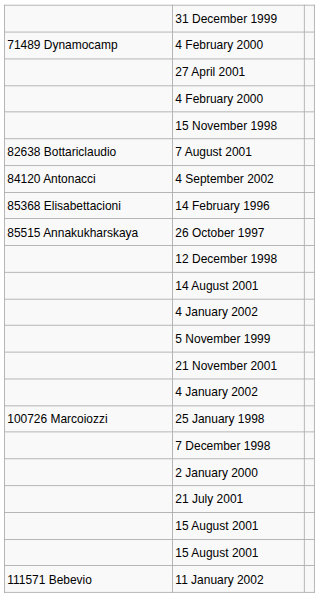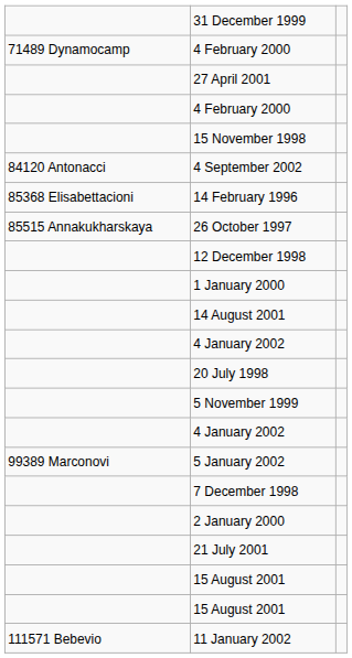 <table class="wikitable" style="font-size: 89%; float: left; width: 26em; margin-right: 1em; height: 700px">
 <tr>
 <td></td>
 <td>31 December 1999</td>
 <td> </td>
 </tr>
 <tr>
 <td>71489 Dynamocamp</td>
 <td>4 February 2000</td>
 <td> </td>
 </tr>
 <tr>
 <td></td>
 <td>27 April 2001</td>
 <td> </td>
 </tr>
 <tr>
 <td></td>
 <td>4 February 2000</td>
 <td> </td>
 </tr>
 <tr>
 <td></td>
 <td>15 November 1998</td>
 <td> </td>
 </tr>
 <tr>
-<td>82638 Bottariclaudio</td>
-<td>7 August 2001</td>
-<td> </td>
-</tr>
-<tr>
 <td>84120 Antonacci</td>
 <td>4 September 2002</td>
 <td> </td>
 </tr>
 <tr>
 <td>85368 Elisabettacioni</td>
 <td>14 February 1996</td>
 <td> </td>
 </tr>
 <tr>
 <td>85515 Annakukharskaya</td>
 <td>26 October 1997</td>
 <td> </td>
 </tr>
 <tr>
 <td></td>
 <td>12 December 1998</td>
 <td> </td>
 </tr>
 <tr>
 <td></td>
+<td>1 January 2000</td>
+<td> </td>
+</tr>
+<tr>
+<td></td>
 <td>14 August 2001</td>
 <td> </td>
 </tr>
 <tr>
 <td></td>
 <td>4 January 2002</td>
 <td> </td>
 </tr>
 <tr>
 <td></td>
-<td>5 November 1999</td>
+<td>20 July 1998</td>
 <td> </td>
 </tr>
 <tr>
 <td></td>
-<td>21 November 2001</td>
+<td>5 November 1999</td>
 <td> </td>
 </tr>
 <tr>
 <td></td>
 <td>4 January 2002</td>
 <td> </td>
 </tr>
 <tr>
-<td>100726 Marcoiozzi</td>
-<td>25 January 1998</td>
+<td>99389 Marconovi</td>
+<td>5 January 2002</td>
 <td> </td>
 </tr>
 <tr>
 <td></td>
 <td>7 December 1998</td>
 <td> </td>
 </tr>
 <tr>
 <td></td>
 <td>2 January 2000</td>
 <td> </td>
 </tr>
 <tr>
 <td></td>
 <td>21 July 2001</td>
 <td> </td>
 </tr>
 <tr>
 <td></td>
 <td>15 August 2001</td>
 <td> </td>
 </tr>
 <tr>
 <td></td>
 <td>15 August 2001</td>
 <td> </td>
 </tr>
 <tr>
 <td>111571 Bebevio</td>
 <td>11 January 2002</td>
 <td> </td>
 </tr>
 </table>
